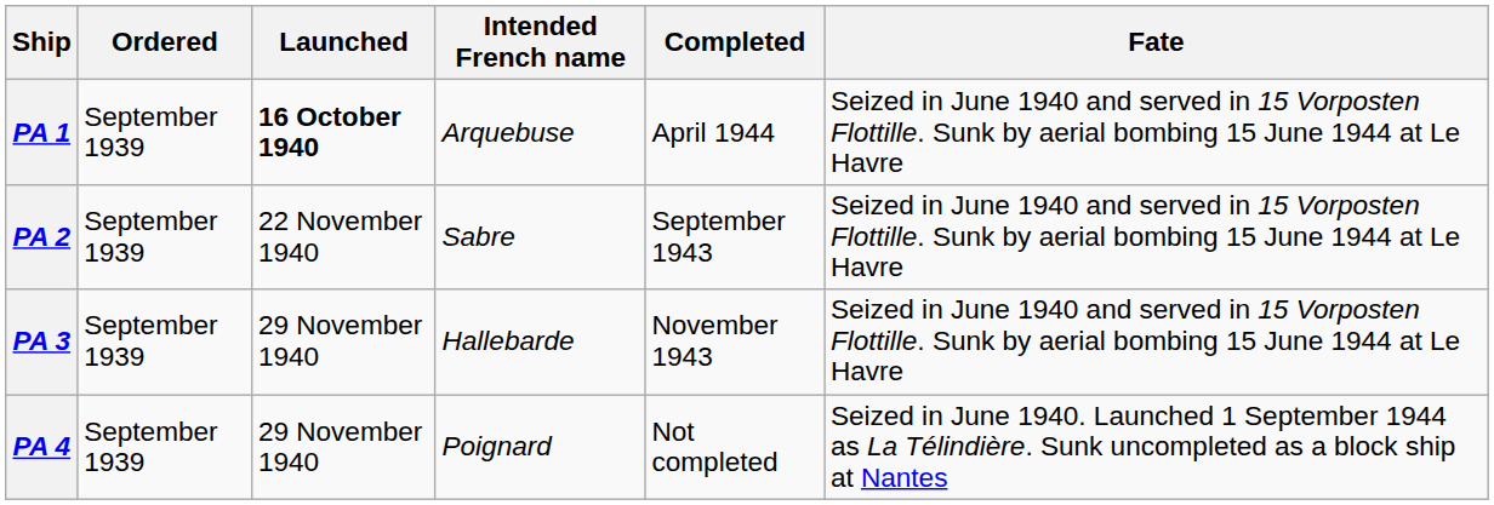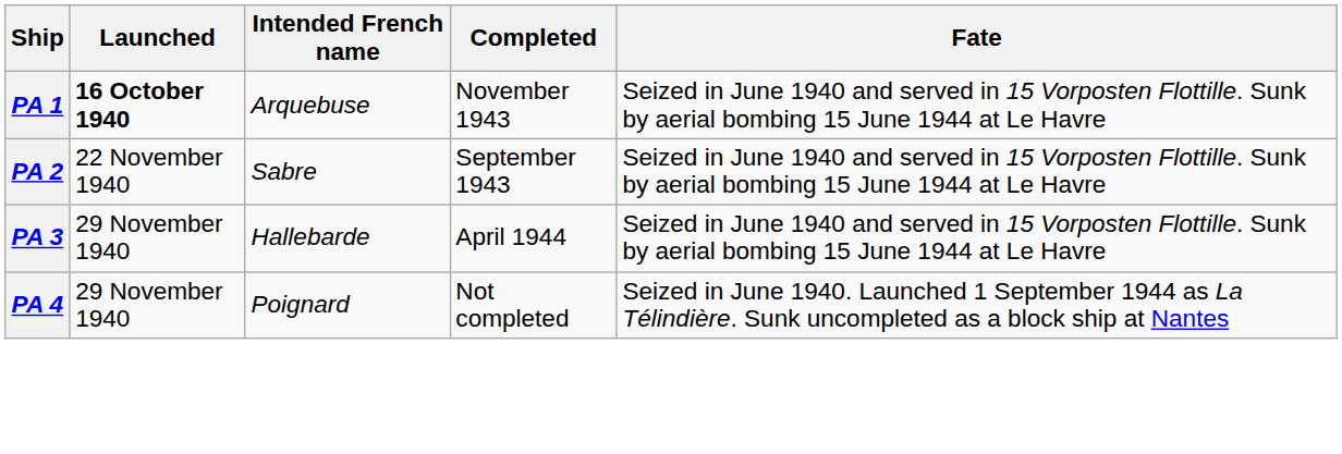 <table class="wikitable plainrowheaders">
 <tr>
 <th scope="col">Ship</th>
-<th scope="col">Ordered</th>
 <th scope="col">Launched</th>
 <th scope="col">Intended French name</th>
 <th scope="col">Completed</th>
 <th scope="col">Fate</th>
 </tr>
 <tr>
 <th scope="row"><em><a href='#'>PA 1</a></em></th>
-<td>September 1939</td>
 <td><strong>16 October 1940</strong></td>
 <td><em>Arquebuse</em></td>
-<td>April 1944</td>
+<td>November 1943</td>
 <td>Seized in June 1940 and served in <em>15 Vorposten Flottille</em>. Sunk by aerial bombing 15 June 1944 at Le Havre</td>
 </tr>
 <tr>
 <th scope="row"><em><a href='#'>PA 2</a></em></th>
-<td>September 1939</td>
 <td>22 November 1940</td>
 <td><em>Sabre</em></td>
 <td>September 1943</td>
 <td>Seized in June 1940 and served in <em>15 Vorposten Flottille</em>. Sunk by aerial bombing 15 June 1944 at Le Havre</td>
 </tr>
 <tr>
 <th scope="row"><em><a href='#'>PA 3</a></em></th>
-<td>September 1939</td>
 <td>29 November 1940</td>
 <td><em>Hallebarde</em></td>
-<td>November 1943</td>
+<td>April 1944</td>
 <td>Seized in June 1940 and served in <em>15 Vorposten Flottille</em>. Sunk by aerial bombing 15 June 1944 at Le Havre</td>
 </tr>
 <tr>
 <th scope="row"><em><a href='#'>PA 4</a></em></th>
-<td>September 1939</td>
 <td>29 November 1940</td>
 <td><em>Poignard</em></td>
 <td>Not completed</td>
 <td>Seized in June 1940. Launched 1 September 1944 as <em>La Télindière</em>. Sunk uncompleted as a block ship at <a href='#'>Nantes</a></td>
 </tr>
 </table>
